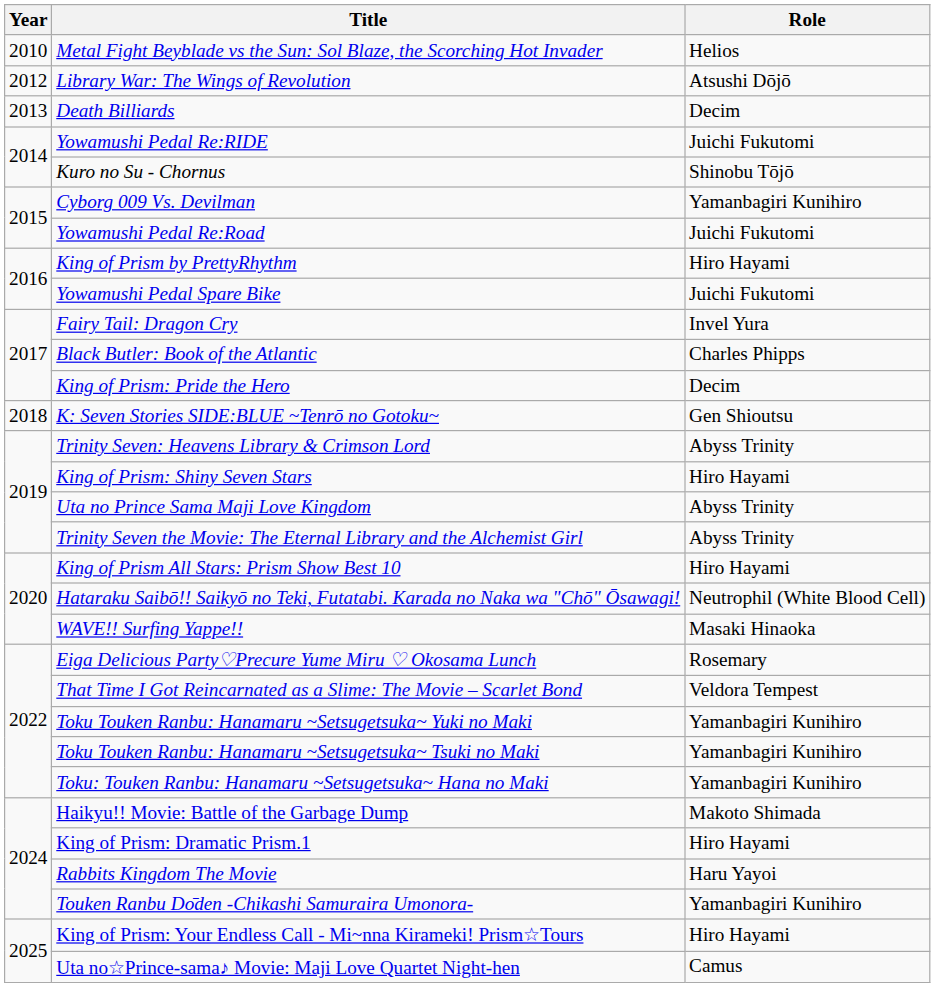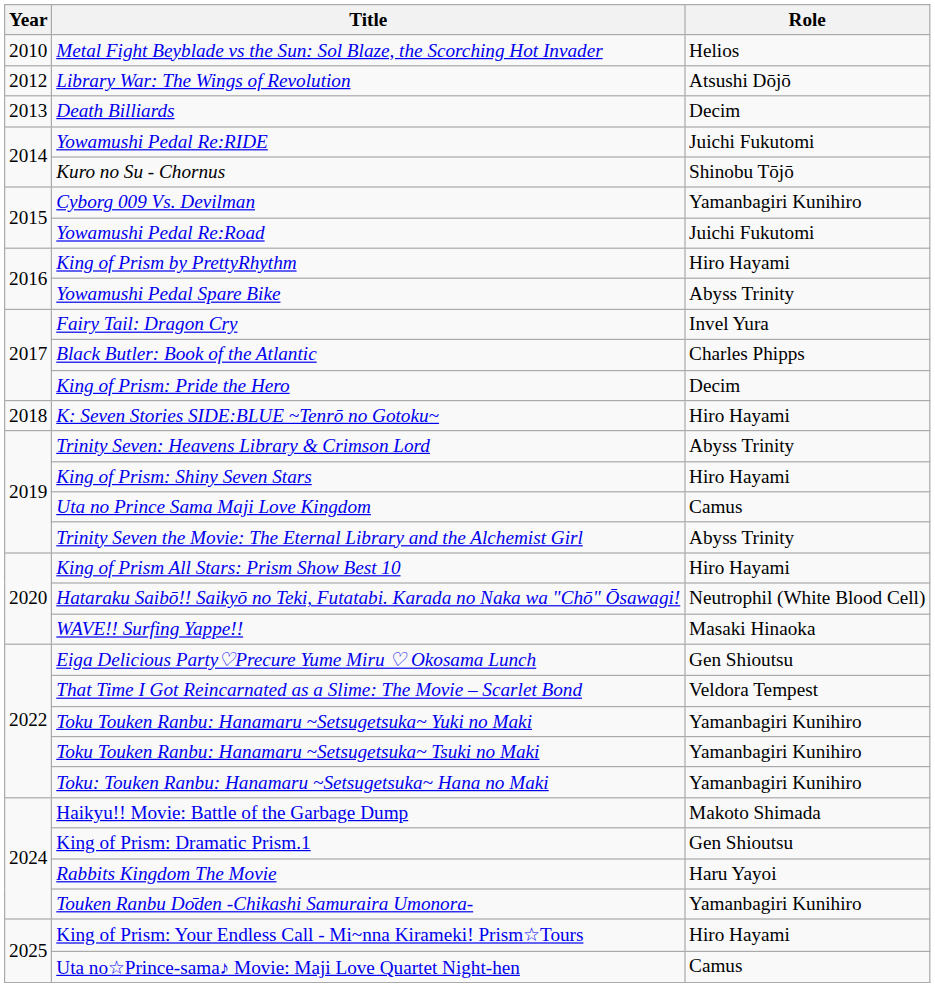 <table class="wikitable">
 <tr>
 <th>Year</th>
 <th>Title</th>
 <th>Role</th>
 </tr>
 <tr>
 <td>2010</td>
 <td><em><a href='#'>Metal Fight Beyblade vs the Sun: Sol Blaze, the Scorching Hot Invader</a></em></td>
 <td>Helios</td>
 </tr>
 <tr>
 <td>2012</td>
 <td><em><a href='#'>Library War: The Wings of Revolution</a></em></td>
 <td>Atsushi Dōjō</td>
 </tr>
 <tr>
 <td>2013</td>
 <td><em><a href='#'>Death Billiards</a></em></td>
 <td>Decim</td>
 </tr>
 <tr>
 <td rowspan="2">2014</td>
 <td><em><a href='#'>Yowamushi Pedal Re:RIDE</a></em></td>
 <td>Juichi Fukutomi</td>
 </tr>
 <tr>
 <td><em>Kuro no Su - Chornus</em></td>
 <td>Shinobu Tōjō</td>
 </tr>
 <tr>
 <td rowspan="2">2015</td>
 <td><em><a href='#'>Cyborg 009 Vs. Devilman</a></em></td>
 <td>Yamanbagiri Kunihiro</td>
 </tr>
 <tr>
 <td><em><a href='#'>Yowamushi Pedal Re:Road</a></em></td>
 <td>Juichi Fukutomi</td>
 </tr>
 <tr>
 <td rowspan="2">2016</td>
 <td><em><a href='#'>King of Prism by PrettyRhythm</a></em></td>
 <td>Hiro Hayami</td>
 </tr>
 <tr>
 <td><em><a href='#'>Yowamushi Pedal Spare Bike</a></em></td>
-<td>Juichi Fukutomi</td>
+<td>Abyss Trinity</td>
 </tr>
 <tr>
 <td rowspan="3">2017</td>
 <td><em><a href='#'>Fairy Tail: Dragon Cry</a></em></td>
 <td>Invel Yura</td>
 </tr>
 <tr>
 <td><em><a href='#'>Black Butler: Book of the Atlantic</a></em></td>
 <td>Charles Phipps</td>
 </tr>
 <tr>
 <td><em><a href='#'>King of Prism: Pride the Hero</a></em></td>
 <td>Decim</td>
 </tr>
 <tr>
 <td>2018</td>
 <td><em><a href='#'>K: Seven Stories SIDE:BLUE ~Tenrō no Gotoku~</a></em></td>
-<td>Gen Shioutsu</td>
+<td>Hiro Hayami</td>
 </tr>
 <tr>
 <td rowspan="4">2019</td>
 <td><em><a href='#'>Trinity Seven: Heavens Library & Crimson Lord</a></em></td>
 <td>Abyss Trinity</td>
 </tr>
 <tr>
 <td><em><a href='#'>King of Prism: Shiny Seven Stars</a></em></td>
 <td>Hiro Hayami</td>
 </tr>
 <tr>
 <td><em><a href='#'>Uta no Prince Sama Maji Love Kingdom</a></em></td>
-<td>Abyss Trinity</td>
+<td>Camus</td>
 </tr>
 <tr>
 <td><em><a href='#'>Trinity Seven the Movie: The Eternal Library and the Alchemist Girl</a></em></td>
 <td>Abyss Trinity</td>
 </tr>
 <tr>
 <td rowspan="3">2020</td>
 <td><em><a href='#'>King of Prism All Stars: Prism Show Best 10</a></em></td>
 <td>Hiro Hayami</td>
 </tr>
 <tr>
 <td><em><a href='#'>Hataraku Saibō!! Saikyō no Teki, Futatabi. Karada no Naka wa "Chō" Ōsawagi!</a></em></td>
 <td>Neutrophil (White Blood Cell)</td>
 </tr>
 <tr>
 <td><em><a href='#'>WAVE!! Surfing Yappe!!</a></em></td>
 <td>Masaki Hinaoka</td>
 </tr>
 <tr>
 <td rowspan="5">2022</td>
 <td><a href='#'><em>Eiga Delicious Party♡Precure Yume Miru ♡ Okosama Lunch</em></a></td>
-<td>Rosemary</td>
+<td>Gen Shioutsu</td>
 </tr>
 <tr>
 <td><em><a href='#'>That Time I Got Reincarnated as a Slime: The Movie – Scarlet Bond</a></em></td>
 <td>Veldora Tempest</td>
 </tr>
 <tr>
 <td><a href='#'><em>Toku Touken Ranbu: Hanamaru ~Setsugetsuka~ Yuki no Maki</em></a></td>
 <td>Yamanbagiri Kunihiro</td>
 </tr>
 <tr>
 <td><a href='#'><em>Toku Touken Ranbu: Hanamaru ~Setsugetsuka~ Tsuki no Maki</em></a></td>
 <td>Yamanbagiri Kunihiro</td>
 </tr>
 <tr>
 <td><a href='#'><em>Toku: Touken Ranbu: Hanamaru ~Setsugetsuka~ Hana no Maki</em></a></td>
 <td>Yamanbagiri Kunihiro</td>
 </tr>
 <tr>
 <td rowspan="4">2024</td>
 <td><a href='#'>Haikyu!! Movie: Battle of the Garbage Dump</a></td>
 <td>Makoto Shimada</td>
 </tr>
 <tr>
 <td><a href='#'>King of Prism: Dramatic Prism.1</a></td>
-<td>Hiro Hayami</td>
+<td>Gen Shioutsu</td>
 </tr>
 <tr>
 <td><em><a href='#'>Rabbits Kingdom The Movie</a></em></td>
 <td>Haru Yayoi</td>
 </tr>
 <tr>
 <td><em><a href='#'>Touken Ranbu Dо̄den -Chikashi Samuraira Umonora-</a></em></td>
 <td>Yamanbagiri Kunihiro</td>
 </tr>
 <tr>
 <td rowspan="2">2025</td>
 <td><a href='#'>King of Prism: Your Endless Call - Mi~nna Kirameki! Prism☆Tours</a></td>
 <td>Hiro Hayami</td>
 </tr>
 <tr>
 <td><a href='#'>Uta no☆Prince-sama♪ Movie: Maji Love Quartet Night-hen</a></td>
 <td>Camus</td>
 </tr>
 </table>
